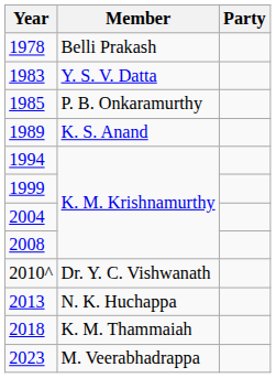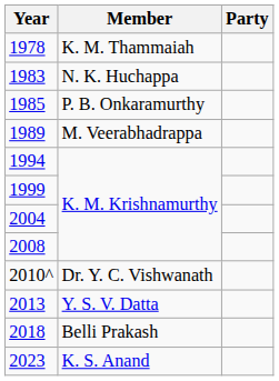 <table class="wikitable sortable">
 <tr>
 <th>Year</th>
 <th>Member</th>
 <th colspan="2">Party</th>
 </tr>
 <tr>
 <td><a href='#'>1978</a></td>
-<td>Belli Prakash</td>
+<td>K. M. Thammaiah</td>
 <td></td>
 </tr>
 <tr>
 <td><a href='#'>1983</a></td>
-<td><a href='#'>Y. S. V. Datta</a></td>
+<td>N. K. Huchappa</td>
 <td></td>
 </tr>
 <tr>
 <td><a href='#'>1985</a></td>
 <td>P. B. Onkaramurthy</td>
 <td></td>
 </tr>
 <tr>
 <td><a href='#'>1989</a></td>
-<td><a href='#'>K. S. Anand</a></td>
+<td>M. Veerabhadrappa</td>
 <td></td>
 </tr>
 <tr>
 <td><a href='#'>1994</a></td>
 <td rowspan="4"><a href='#'>K. M. Krishnamurthy</a></td>
 <td></td>
 </tr>
 <tr>
 <td><a href='#'>1999</a></td>
 <td></td>
 </tr>
 <tr>
 <td><a href='#'>2004</a></td>
 </tr>
 <tr>
 <td><a href='#'>2008</a></td>
 <td></td>
 </tr>
 <tr>
 <td>2010^</td>
 <td>Dr. Y. C. Vishwanath</td>
 <td></td>
 </tr>
 <tr>
 <td><a href='#'>2013</a></td>
-<td>N. K. Huchappa</td>
+<td><a href='#'>Y. S. V. Datta</a></td>
 <td></td>
 </tr>
 <tr>
 <td><a href='#'>2018</a></td>
-<td>K. M. Thammaiah</td>
+<td>Belli Prakash</td>
 <td></td>
 </tr>
 <tr>
 <td><a href='#'>2023</a></td>
-<td>M. Veerabhadrappa</td>
+<td><a href='#'>K. S. Anand</a></td>
 <td></td>
 </tr>
 </table>
